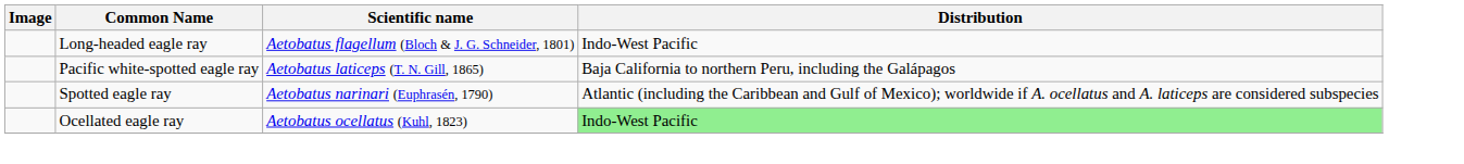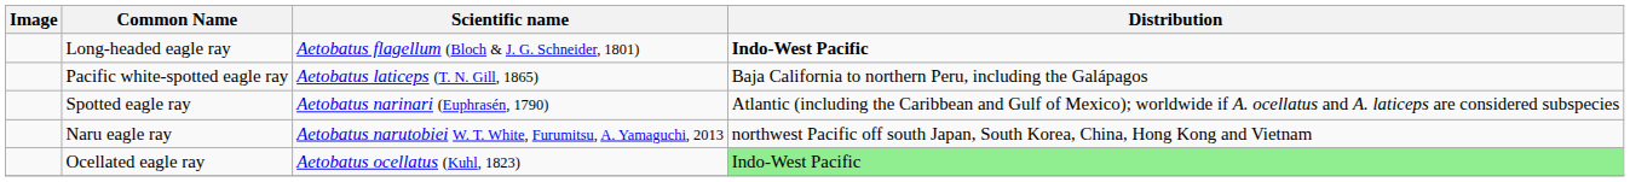 <table class="wikitable">
 <tr>
 <th>Image</th>
 <th>Common Name</th>
 <th>Scientific name</th>
 <th>Distribution</th>
 </tr>
 <tr>
 <td></td>
 <td>Long-headed eagle ray</td>
 <td><em><a href='#'>Aetobatus flagellum</a></em> <small>(<a href='#'>Bloch</a> & <a href='#'>J. G. Schneider</a>, 1801)</small></td>
-<td>Indo-West Pacific</td>
+<td><strong>Indo-West Pacific</strong></td>
 </tr>
 <tr>
 <td></td>
 <td>Pacific white-spotted eagle ray</td>
 <td><em><a href='#'>Aetobatus laticeps</a></em> <small>(<a href='#'>T. N. Gill</a>, 1865)</small></td>
 <td>Baja California to northern Peru, including the Galápagos</td>
 </tr>
 <tr>
 <td></td>
 <td>Spotted eagle ray</td>
 <td><em><a href='#'>Aetobatus narinari</a></em> <small>(<a href='#'>Euphrasén</a>, 1790)</small></td>
 <td>Atlantic (including the Caribbean and Gulf of Mexico); worldwide if  <em>A. ocellatus</em> and  <em>A. laticeps</em> are considered subspecies</td>
 </tr>
 <tr>
 <td></td>
+<td>Naru eagle ray</td>
+<td><em><a href='#'>Aetobatus narutobiei</a></em> <small><a href='#'>W. T. White</a>, <a href='#'>Furumitsu</a>, <a href='#'>A. Yamaguchi</a>, 2013</small></td>
+<td>northwest Pacific off south Japan, South Korea, China, Hong Kong and Vietnam</td>
+</tr>
+<tr>
+<td></td>
 <td>Ocellated eagle ray</td>
 <td><em><a href='#'>Aetobatus ocellatus</a></em> <small>(<a href='#'>Kuhl</a>, 1823)</small></td>
 <td style="background: lightgreen;">Indo-West Pacific</td>
 </tr>
 <tr>
 </tr>
 </table>
